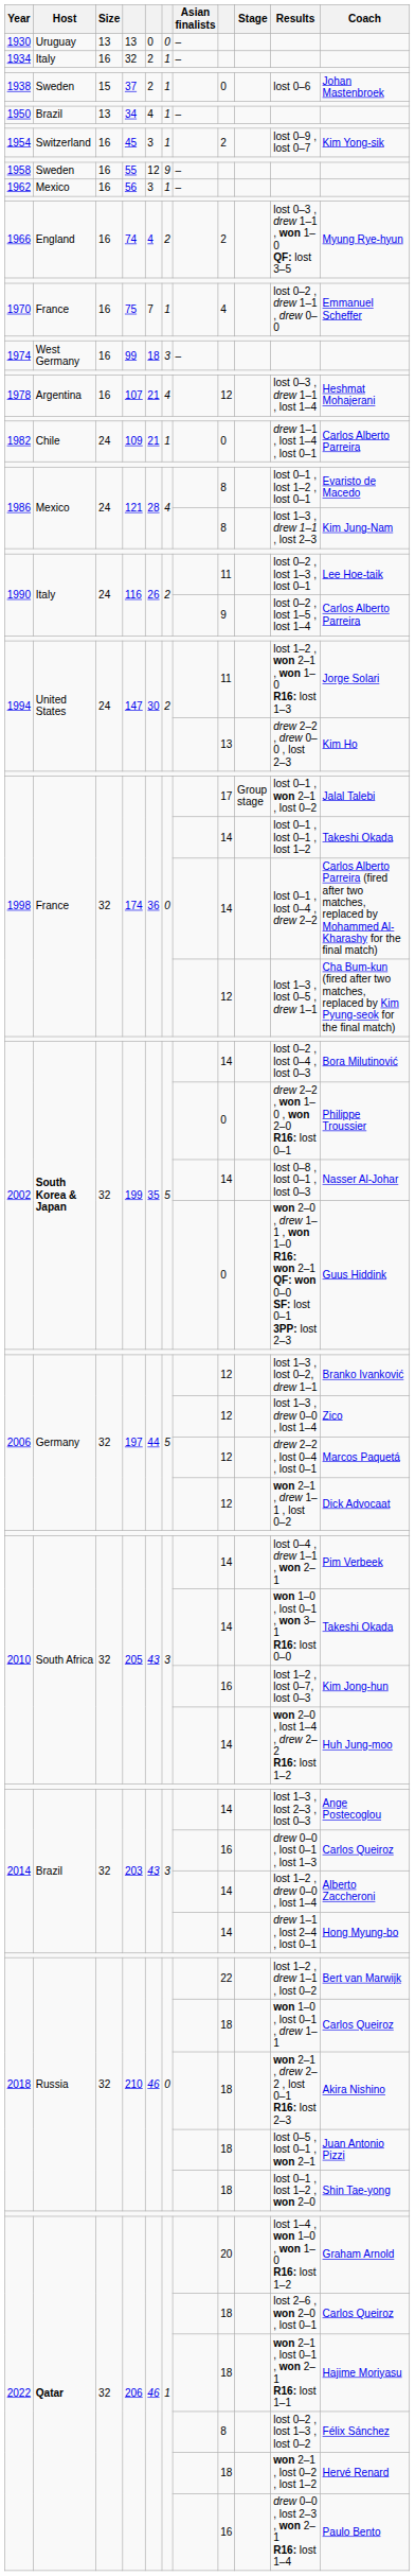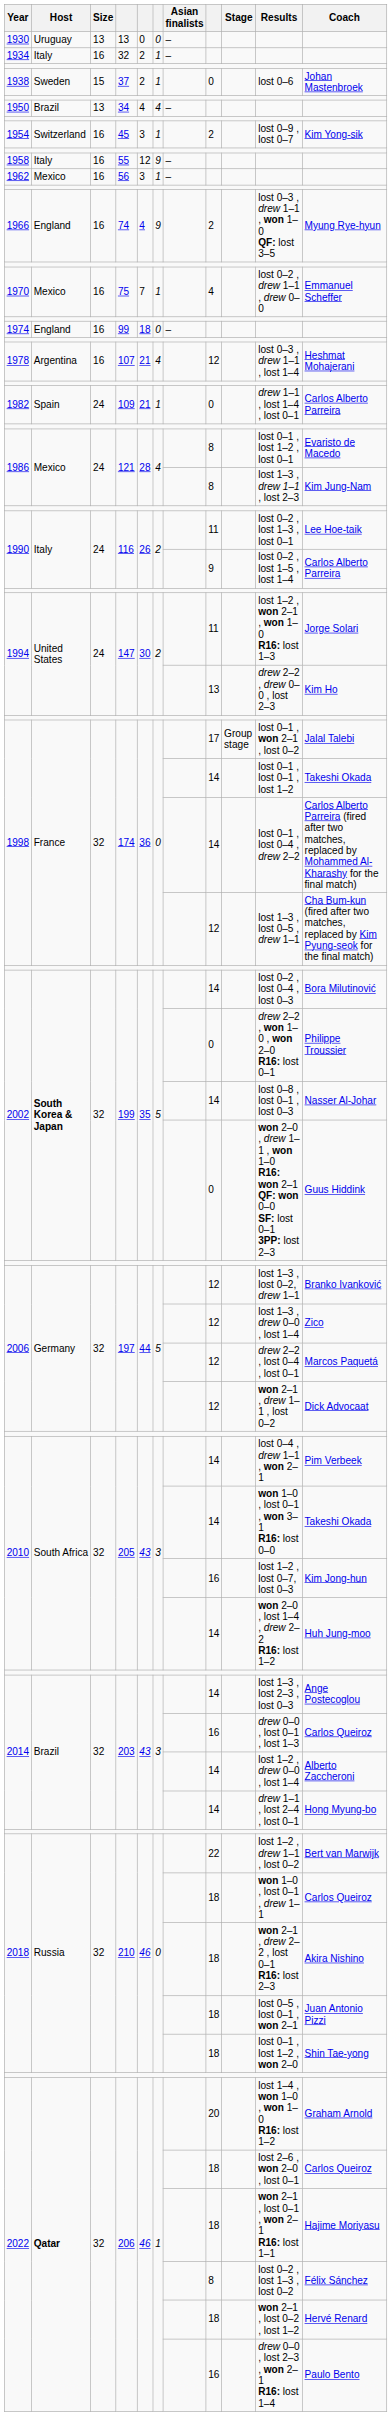 <table class="wikitable sortable"px solid black" cellpadding="2">
 <tr>
 <th>Year</th>
 <th>Host</th>
 <th>Size</th>
 <th></th>
 <th></th>
 <th></th>
 <th>Asian<br>finalists</th>
 <th></th>
 <th>Stage</th>
 <th>Results</th>
 <th>Coach</th>
 </tr>
 <tr>
 <td><a href='#'>1930</a></td>
 <td>Uruguay</td>
 <td>13</td>
 <td>13</td>
 <td>0</td>
 <td><em>0</em></td>
 <td>–</td>
 <td></td>
 <td></td>
 <td></td>
 <td></td>
 </tr>
 <tr>
 <td><a href='#'>1934</a></td>
 <td>Italy</td>
 <td>16</td>
 <td>32</td>
 <td>2</td>
 <td><em>1</em></td>
 <td>–</td>
 <td></td>
 <td></td>
 <td></td>
 <td></td>
 </tr>
 <tr>
 <td colspan=11></td>
 </tr>
 <tr>
 <td rowspan=1><a href='#'>1938</a></td>
 <td rowspan=1>Sweden</td>
 <td rowspan=1>15</td>
 <td rowspan=1><a href='#'>37</a></td>
 <td rowspan=1>2</td>
 <td rowspan=1><em>1</em></td>
 <td></td>
 <td>0</td>
 <td></td>
 <td>lost 0–6 </td>
 <td> <a href='#'>Johan Mastenbroek</a></td>
 </tr>
 <tr>
 <td colspan=11></td>
 </tr>
 <tr>
 <td rowspan=1><a href='#'>1950</a></td>
 <td rowspan=1>Brazil</td>
 <td rowspan=1>13</td>
 <td rowspan=1><a href='#'>34</a></td>
 <td rowspan=1>4</td>
-<td rowspan=1><em>1</em></td>
+<td rowspan=1><em>4</em></td>
 <td>–</td>
 <td></td>
 <td></td>
 <td></td>
 <td></td>
 </tr>
 <tr>
 <td colspan=11></td>
 </tr>
 <tr>
 <td rowspan=1><a href='#'>1954</a></td>
 <td rowspan=1>Switzerland</td>
 <td rowspan=1>16</td>
 <td rowspan=1><a href='#'>45</a></td>
 <td rowspan=1>3</td>
 <td rowspan=1><em>1</em></td>
 <td></td>
 <td>2</td>
 <td></td>
 <td>lost 0–9 , lost 0–7 </td>
 <td> <a href='#'>Kim Yong-sik</a></td>
 </tr>
 <tr>
 <td colspan=11></td>
 </tr>
 <tr>
 <td rowspan=1><a href='#'>1958</a></td>
-<td rowspan=1>Sweden</td>
+<td>Italy</td>
 <td rowspan=1>16</td>
 <td rowspan=1><a href='#'>55</a></td>
 <td rowspan=1>12</td>
 <td rowspan=1><em>9</em></td>
 <td>–</td>
 <td></td>
 <td></td>
 <td></td>
 <td></td>
 </tr>
 <tr>
 <td rowspan=1><a href='#'>1962</a></td>
 <td rowspan=1>Mexico</td>
 <td rowspan=1>16</td>
 <td rowspan=1><a href='#'>56</a></td>
 <td rowspan=1>3</td>
 <td rowspan=1><em>1</em></td>
 <td>–</td>
 <td></td>
 <td></td>
 <td></td>
 <td></td>
 </tr>
 <tr>
 <td colspan=11></td>
 </tr>
 <tr>
 <td rowspan=1><a href='#'>1966</a></td>
 <td rowspan=1>England</td>
 <td rowspan=1>16</td>
 <td rowspan=1><a href='#'>74</a></td>
 <td rowspan=1><a href='#'>4</a></td>
-<td rowspan=1><em>2</em></td>
+<td rowspan=1><em>9</em></td>
 <td></td>
 <td>2</td>
 <td></td>
 <td>lost 0–3 , <em>drew</em> 1–1 , <strong>won</strong> 1–0 <br><strong>QF:</strong> lost 3–5 </td>
 <td> <a href='#'>Myung Rye-hyun</a></td>
 </tr>
 <tr>
 <td colspan=11></td>
 </tr>
 <tr>
 <td rowspan=1><a href='#'>1970</a></td>
-<td>France</td>
+<td rowspan=1>Mexico</td>
 <td rowspan=1>16</td>
 <td rowspan=1><a href='#'>75</a></td>
 <td rowspan=1>7</td>
 <td rowspan=1><em>1</em></td>
 <td></td>
 <td>4</td>
 <td></td>
 <td>lost 0–2 , <em>drew</em> 1–1 , <em>drew</em> 0–0 </td>
 <td> <a href='#'>Emmanuel Scheffer</a></td>
 </tr>
 <tr>
 <td colspan=11></td>
 </tr>
 <tr>
 <td rowspan=1><a href='#'>1974</a></td>
-<td rowspan=1>West Germany</td>
+<td rowspan=1>England</td>
 <td rowspan=1>16</td>
 <td rowspan=1><a href='#'>99</a></td>
 <td rowspan=1><a href='#'>18</a></td>
-<td rowspan=1><em>3</em></td>
+<td rowspan=1><em>0</em></td>
 <td>–</td>
 <td></td>
 <td></td>
 <td></td>
 <td></td>
 </tr>
 <tr>
 <td colspan=11></td>
 </tr>
 <tr>
 <td rowspan=1><a href='#'>1978</a></td>
 <td rowspan=1>Argentina</td>
 <td rowspan=1>16</td>
 <td rowspan=1><a href='#'>107</a></td>
 <td rowspan=1><a href='#'>21</a></td>
 <td rowspan=1><em>4</em> </td>
 <td></td>
 <td>12</td>
 <td></td>
 <td>lost 0–3 , <em>drew</em> 1–1 , lost 1–4 </td>
 <td> <a href='#'>Heshmat Mohajerani</a></td>
 </tr>
 <tr>
 <td colspan=11></td>
 </tr>
 <tr>
 <td rowspan=1><a href='#'>1982</a></td>
-<td rowspan=1>Chile</td>
+<td rowspan=1>Spain</td>
 <td rowspan=1>24</td>
 <td rowspan=1><a href='#'>109</a></td>
 <td rowspan=1><a href='#'>21</a></td>
 <td rowspan=1><em>1</em> </td>
 <td></td>
 <td>0</td>
 <td></td>
 <td><em>drew</em> 1–1 , lost 1–4 , lost 0–1 </td>
 <td> <a href='#'>Carlos Alberto Parreira</a></td>
 </tr>
 <tr>
 <td colspan=11></td>
 </tr>
 <tr>
 <td rowspan=2><a href='#'>1986</a></td>
 <td rowspan=2>Mexico</td>
 <td rowspan=2>24</td>
 <td rowspan=2><a href='#'>121</a></td>
 <td rowspan=2><a href='#'>28</a></td>
 <td rowspan=2><em>4</em></td>
 <td></td>
 <td>8</td>
 <td></td>
 <td>lost 0–1 , lost 1–2 , lost 0–1 </td>
 <td> <a href='#'>Evaristo de Macedo</a></td>
 </tr>
 <tr>
 <td></td>
 <td>8</td>
 <td></td>
 <td>lost 1–3 , <em>drew 1–1</em> , lost 2–3 </td>
 <td> <a href='#'>Kim Jung-Nam</a></td>
 </tr>
 <tr>
 <td colspan=11></td>
 </tr>
 <tr>
 <td rowspan=2><a href='#'>1990</a></td>
 <td rowspan=2>Italy</td>
 <td rowspan=2>24</td>
 <td rowspan=2><a href='#'>116</a></td>
 <td rowspan=2><a href='#'>26</a></td>
 <td rowspan=2><em>2</em></td>
 <td></td>
 <td>11</td>
 <td></td>
 <td>lost 0–2 , lost 1–3 , lost 0–1</td>
 <td> <a href='#'>Lee Hoe-taik</a></td>
 </tr>
 <tr>
 <td></td>
 <td>9</td>
 <td></td>
 <td>lost 0–2 , lost 1–5 , lost 1–4 </td>
 <td> <a href='#'>Carlos Alberto Parreira</a></td>
 </tr>
 <tr>
 <td colspan=11></td>
 </tr>
 <tr>
 <td rowspan=2><a href='#'>1994</a></td>
 <td rowspan=2>United States</td>
 <td rowspan=2>24</td>
 <td rowspan=2><a href='#'>147</a></td>
 <td rowspan=2><a href='#'>30</a></td>
 <td rowspan=2><em>2</em></td>
 <td></td>
 <td>11</td>
 <td></td>
 <td>lost 1–2 , <strong>won</strong> 2–1 , <strong>won</strong> 1–0 <br><strong>R16:</strong> lost 1–3 </td>
 <td> <a href='#'>Jorge Solari</a></td>
 </tr>
 <tr>
 <td></td>
 <td>13</td>
 <td></td>
 <td><em>drew</em> 2–2 , <em>drew</em> 0–0 , lost 2–3 </td>
 <td> <a href='#'>Kim Ho</a></td>
 </tr>
 <tr>
 <td colspan=11></td>
 </tr>
 <tr>
 <td rowspan=4><a href='#'>1998</a></td>
 <td rowspan=4>France</td>
 <td rowspan=4>32</td>
 <td rowspan=4><a href='#'>174</a></td>
 <td rowspan=4><a href='#'>36</a></td>
 <td rowspan=4><em>0</em></td>
 <td></td>
 <td>17</td>
 <td>Group stage</td>
 <td>lost 0–1 , <strong>won</strong> 2–1 , lost 0–2 </td>
 <td> <a href='#'>Jalal Talebi</a></td>
 </tr>
 <tr>
 <td></td>
 <td>14</td>
 <td></td>
 <td>lost 0–1 , lost 0–1 , lost 1–2 </td>
 <td> <a href='#'>Takeshi Okada</a></td>
 </tr>
 <tr>
 <td></td>
 <td>14</td>
 <td></td>
 <td>lost 0–1 , lost 0–4 , <em>drew</em> 2–2 </td>
 <td> <a href='#'>Carlos Alberto Parreira</a> (fired after two matches, replaced by  <a href='#'>Mohammed Al-Kharashy</a> for the final match)</td>
 </tr>
 <tr>
 <td></td>
 <td>12</td>
 <td></td>
 <td>lost 1–3 , lost 0–5 , <em>drew</em> 1–1 </td>
 <td> <a href='#'>Cha Bum-kun</a> (fired after two matches, replaced by  <a href='#'>Kim Pyung-seok</a> for the final match)</td>
 </tr>
 <tr>
 <td colspan=11></td>
 </tr>
 <tr>
 <td rowspan=4><a href='#'>2002</a></td>
 <td rowspan=4><strong>South Korea & Japan</strong></td>
 <td rowspan=4>32</td>
 <td rowspan=4><a href='#'>199</a></td>
 <td rowspan=4><a href='#'>35</a></td>
 <td rowspan=4><em>5</em></td>
 <td></td>
 <td>14</td>
 <td></td>
 <td>lost 0–2 , lost 0–4 , lost 0–3 </td>
 <td> <a href='#'>Bora Milutinović</a></td>
 </tr>
 <tr>
 <td></td>
 <td>0</td>
 <td></td>
 <td><em>drew</em> 2–2 , <strong>won</strong> 1–0 , <strong>won</strong> 2–0 <br><strong>R16:</strong> lost 0–1</td>
 <td> <a href='#'>Philippe Troussier</a></td>
 </tr>
 <tr>
 <td></td>
 <td>14</td>
 <td></td>
 <td>lost 0–8 , lost 0–1 , lost 0–3 </td>
 <td> <a href='#'>Nasser Al-Johar</a></td>
 </tr>
 <tr>
 <td></td>
 <td>0</td>
 <td></td>
 <td><strong>won</strong> 2–0 , <em>drew</em> 1–1 , <strong>won</strong> 1–0 <br> <strong>R16:</strong> <strong>won</strong> 2–1  <br> <strong>QF:</strong> <strong>won</strong> 0–0  <br> <strong>SF:</strong> lost 0–1 <br> <strong>3PP:</strong> lost 2–3 </td>
 <td> <a href='#'>Guus Hiddink</a></td>
 </tr>
 <tr>
 <td colspan=11></td>
 </tr>
 <tr>
 <td rowspan=4><a href='#'>2006</a></td>
 <td rowspan=4>Germany</td>
 <td rowspan=4>32</td>
 <td rowspan=4><a href='#'>197</a></td>
 <td rowspan=4><a href='#'>44</a></td>
 <td rowspan=4><em>5</em></td>
 <td></td>
 <td>12</td>
 <td></td>
 <td>lost 1–3 , lost 0–2, <em>drew</em> 1–1</td>
 <td> <a href='#'>Branko Ivanković</a></td>
 </tr>
 <tr>
 <td></td>
 <td>12</td>
 <td></td>
 <td>lost 1–3 , <em>drew</em> 0–0 , lost 1–4 </td>
 <td> <a href='#'>Zico</a></td>
 </tr>
 <tr>
 <td></td>
 <td>12</td>
 <td></td>
 <td><em>drew</em> 2–2 , lost 0–4 , lost 0–1 </td>
 <td> <a href='#'>Marcos Paquetá</a></td>
 </tr>
 <tr>
 <td></td>
 <td>12</td>
 <td></td>
 <td><strong>won</strong> 2–1 , <em>drew</em> 1–1 , lost 0–2 </td>
 <td> <a href='#'>Dick Advocaat</a></td>
 </tr>
 <tr>
 <td colspan=11></td>
 </tr>
 <tr>
 <td rowspan=4><a href='#'>2010</a></td>
 <td rowspan=4>South Africa</td>
 <td rowspan=4>32</td>
 <td rowspan=4><a href='#'>205</a></td>
 <td rowspan=4> <em><a href='#'>43</a></em></td>
 <td rowspan=4><em>3</em></td>
 <td></td>
 <td>14</td>
 <td></td>
 <td>lost 0–4 , <em>drew</em> 1–1 , <strong>won</strong> 2–1 </td>
 <td> <a href='#'>Pim Verbeek</a></td>
 </tr>
 <tr>
 <td></td>
 <td>14</td>
 <td></td>
 <td><strong>won</strong> 1–0 , lost 0–1 , <strong>won</strong> 3–1 <br><strong>R16:</strong> lost 0–0  </td>
 <td> <a href='#'>Takeshi Okada</a></td>
 </tr>
 <tr>
 <td></td>
 <td>16</td>
 <td></td>
 <td>lost 1–2 , lost 0–7, lost 0–3</td>
 <td> <a href='#'>Kim Jong-hun</a></td>
 </tr>
 <tr>
 <td></td>
 <td>14</td>
 <td></td>
 <td><strong>won</strong> 2–0 , lost 1–4 , <em>drew</em> 2–2  <br> <strong>R16:</strong> lost 1–2 </td>
 <td> <a href='#'>Huh Jung-moo</a></td>
 </tr>
 <tr>
 <td colspan=11></td>
 </tr>
 <tr>
 <td rowspan=4><a href='#'>2014</a></td>
 <td rowspan=4>Brazil</td>
 <td rowspan=4>32</td>
 <td rowspan=4><a href='#'>203</a></td>
 <td rowspan=4><em><a href='#'>43</a></em></td>
 <td rowspan=4><em>3</em></td>
 <td></td>
 <td>14</td>
 <td></td>
 <td>lost 1–3 , lost 2–3 , lost 0–3 </td>
 <td> <a href='#'>Ange Postecoglou</a></td>
 </tr>
 <tr>
 <td></td>
 <td>16</td>
 <td></td>
 <td><em>drew</em> 0–0 , lost 0–1 , lost 1–3 </td>
 <td> <a href='#'>Carlos Queiroz</a></td>
 </tr>
 <tr>
 <td></td>
 <td>14</td>
 <td></td>
 <td>lost 1–2 , <em>drew</em> 0–0 , lost 1–4 </td>
 <td> <a href='#'>Alberto Zaccheroni</a></td>
 </tr>
 <tr>
 <td></td>
 <td>14</td>
 <td></td>
 <td><em>drew</em> 1–1 , lost 2–4 , lost 0–1 </td>
 <td> <a href='#'>Hong Myung-bo</a></td>
 </tr>
 <tr>
 <td colspan=11></td>
 </tr>
 <tr>
 <td rowspan=5><a href='#'>2018</a></td>
 <td rowspan=5>Russia</td>
 <td rowspan=5>32</td>
 <td rowspan=5><a href='#'>210</a></td>
 <td rowspan=5><em><a href='#'>46</a></em></td>
 <td rowspan=5><em>0</em></td>
 <td></td>
 <td>22</td>
 <td></td>
 <td>lost 1–2 , <em>drew</em> 1–1 , lost 0–2 </td>
 <td> <a href='#'>Bert van Marwijk</a></td>
 </tr>
 <tr>
 <td></td>
 <td>18</td>
 <td></td>
 <td><strong>won</strong> 1–0 , lost 0–1 , <em>drew</em> 1–1 </td>
 <td> <a href='#'>Carlos Queiroz</a></td>
 </tr>
 <tr>
 <td></td>
 <td>18</td>
 <td></td>
 <td><strong>won</strong> 2–1 , <em>drew</em> 2–2 , lost 0–1 <br> <strong>R16:</strong> lost 2–3 </td>
 <td> <a href='#'>Akira Nishino</a></td>
 </tr>
 <tr>
 <td></td>
 <td>18</td>
 <td></td>
 <td>lost 0–5 , lost 0–1 , <strong>won</strong> 2–1 </td>
 <td> <a href='#'>Juan Antonio Pizzi</a></td>
 </tr>
 <tr>
 <td></td>
 <td>18</td>
 <td></td>
 <td>lost 0–1 , lost 1–2 , <strong>won</strong> 2–0 </td>
 <td> <a href='#'>Shin Tae-yong</a></td>
 </tr>
 <tr>
 <td colspan=11></td>
 </tr>
 <tr>
 <td rowspan=6><a href='#'>2022</a></td>
 <td rowspan=6><strong>Qatar</strong></td>
 <td rowspan=6>32</td>
 <td rowspan=6><a href='#'>206</a></td>
 <td rowspan=6><em><a href='#'>46</a></em></td>
 <td rowspan=6><em>1</em></td>
 <td></td>
 <td>20</td>
 <td></td>
 <td>lost 1–4 , <strong>won</strong> 1–0 , <strong>won</strong> 1–0 <br> <strong>R16:</strong> lost 1–2 </td>
 <td> <a href='#'>Graham Arnold</a></td>
 </tr>
 <tr>
 <td></td>
 <td>18</td>
 <td></td>
 <td>lost 2–6 , <strong>won</strong> 2–0 , lost 0–1 </td>
 <td> <a href='#'>Carlos Queiroz</a></td>
 </tr>
 <tr>
 <td></td>
 <td>18</td>
 <td></td>
 <td><strong>won</strong> 2–1 , lost 0–1 , <strong>won</strong> 2–1 <br> <strong>R16:</strong> lost 1–1  </td>
 <td> <a href='#'>Hajime Moriyasu</a></td>
 </tr>
 <tr>
 <td></td>
 <td>8</td>
 <td></td>
 <td>lost 0–2 , lost 1–3 , lost 0–2 </td>
 <td> <a href='#'>Félix Sánchez</a></td>
 </tr>
 <tr>
 <td></td>
 <td>18</td>
 <td></td>
 <td><strong>won</strong> 2–1 , lost 0–2 , lost 1–2 </td>
 <td> <a href='#'>Hervé Renard</a></td>
 </tr>
 <tr>
 <td></td>
 <td>16</td>
 <td></td>
 <td><em>drew</em> 0–0 , lost 2–3 , <strong>won</strong> 2–1 <br> <strong>R16:</strong> lost 1–4 </td>
 <td> <a href='#'>Paulo Bento</a></td>
 </tr>
 </table>
